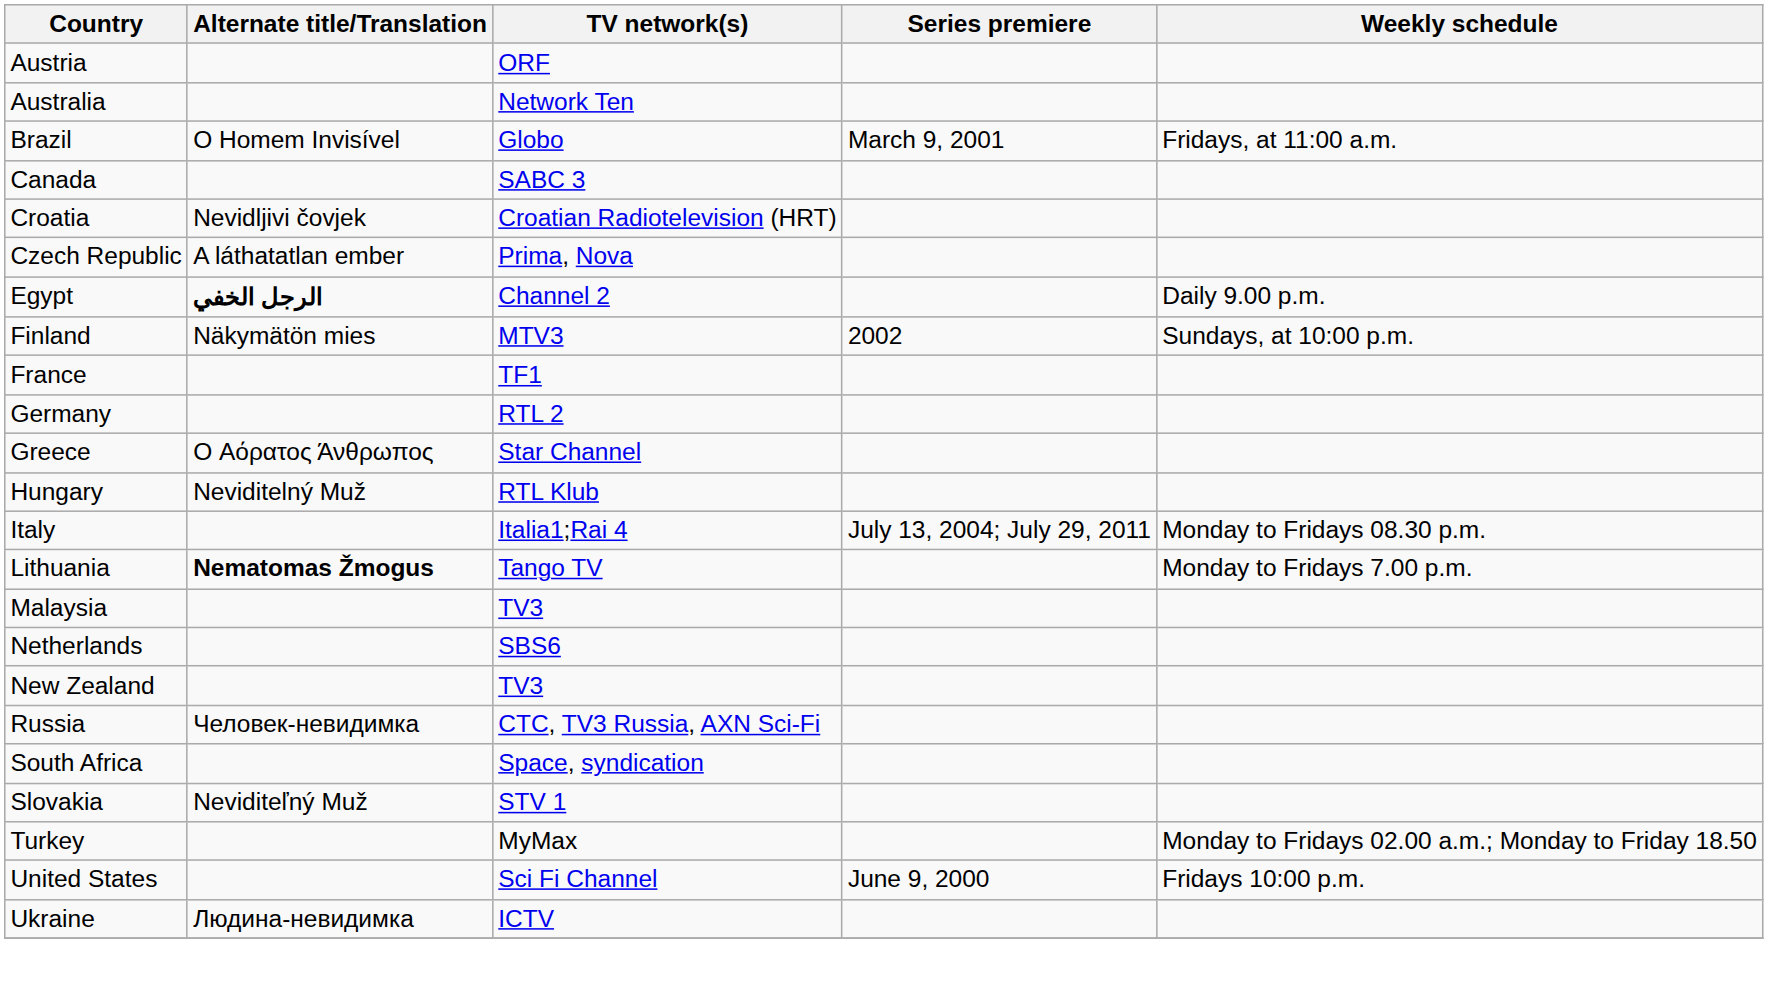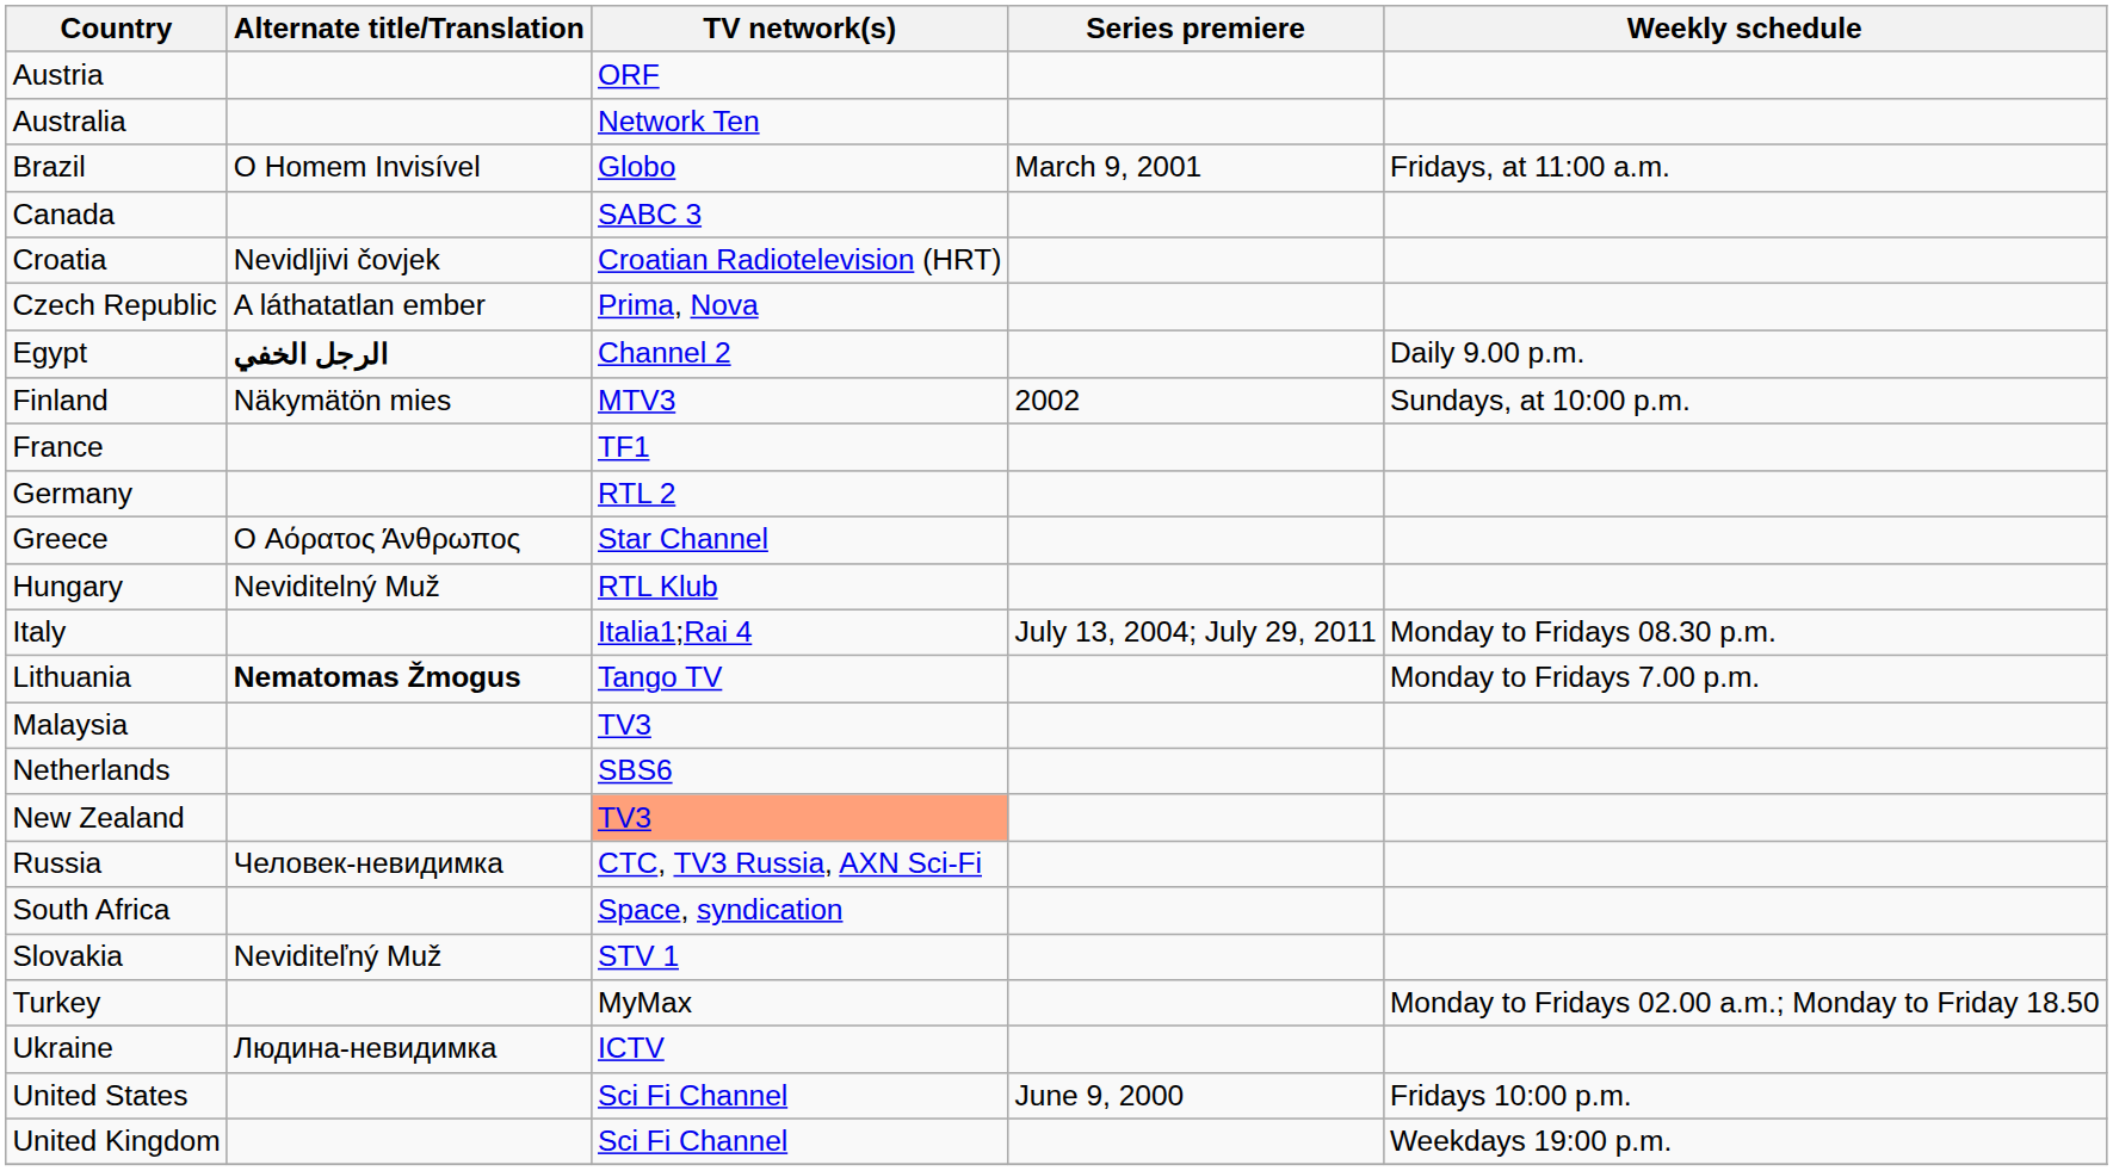 <table class="wikitable">
 <tr>
 <th>Country</th>
 <th>Alternate title/Translation</th>
 <th>TV network(s)</th>
 <th>Series premiere</th>
 <th>Weekly schedule</th>
 </tr>
 <tr>
 <td> Austria</td>
 <td></td>
 <td><a href='#'>ORF</a></td>
 <td></td>
 <td></td>
 </tr>
 <tr>
 <td> Australia</td>
 <td></td>
 <td><a href='#'>Network Ten</a></td>
 <td></td>
 <td></td>
 </tr>
 <tr>
 <td> Brazil</td>
 <td>O Homem Invisível</td>
 <td><a href='#'>Globo</a></td>
 <td>March 9, 2001</td>
 <td>Fridays, at 11:00 a.m.</td>
 </tr>
 <tr>
 <td> Canada</td>
 <td></td>
 <td><a href='#'>SABC 3</a></td>
 <td></td>
 <td></td>
 </tr>
 <tr>
 <td> Croatia</td>
 <td>Nevidljivi čovjek</td>
 <td><a href='#'>Croatian Radiotelevision</a> (HRT)</td>
 <td></td>
 <td></td>
 </tr>
 <tr>
 <td> Czech Republic</td>
 <td>A láthatatlan ember</td>
 <td><a href='#'>Prima</a>, <a href='#'>Nova</a></td>
 <td></td>
 <td></td>
 </tr>
 <tr>
 <td> Egypt</td>
 <td><strong>الرجل الخفي</strong></td>
 <td><a href='#'>Channel 2</a></td>
 <td></td>
 <td>Daily 9.00 p.m.</td>
 </tr>
 <tr>
 <td> Finland</td>
 <td>Näkymätön mies</td>
 <td><a href='#'>MTV3</a></td>
 <td>2002</td>
 <td>Sundays, at 10:00 p.m.</td>
 </tr>
 <tr>
 <td> France</td>
 <td></td>
 <td><a href='#'>TF1</a></td>
 <td></td>
 <td></td>
 </tr>
 <tr>
 <td> Germany</td>
 <td></td>
 <td><a href='#'>RTL 2</a></td>
 <td></td>
 <td></td>
 </tr>
 <tr>
 <td> Greece</td>
 <td>O Αόρατος Άνθρωπος</td>
 <td><a href='#'>Star Channel</a></td>
 <td></td>
 <td></td>
 </tr>
 <tr>
 <td> Hungary</td>
 <td>Neviditelný Muž</td>
 <td><a href='#'>RTL Klub</a></td>
 <td></td>
 <td></td>
 </tr>
 <tr>
 <td> Italy</td>
 <td></td>
 <td><a href='#'>Italia1</a>;<a href='#'>Rai 4</a></td>
 <td>July 13, 2004; July 29, 2011</td>
 <td>Monday to Fridays 08.30 p.m.</td>
 </tr>
 <tr>
 <td> Lithuania</td>
 <td><strong>Nematomas Žmogus</strong></td>
 <td><a href='#'>Tango TV</a></td>
 <td></td>
 <td>Monday to Fridays 7.00 p.m.</td>
 </tr>
 <tr>
 <td> Malaysia</td>
 <td></td>
 <td><a href='#'>TV3</a></td>
 <td></td>
 <td></td>
 </tr>
 <tr>
 <td> Netherlands</td>
 <td></td>
 <td><a href='#'>SBS6</a></td>
 <td></td>
 <td></td>
 </tr>
 <tr>
 <td> New Zealand</td>
 <td></td>
-<td><a href='#'>TV3</a></td>
+<td style="background: lightsalmon;"><a href='#'>TV3</a></td>
 <td></td>
 <td></td>
 </tr>
 <tr>
 <td> Russia</td>
 <td>Человек-невидимка</td>
 <td><a href='#'>CTC</a>, <a href='#'>TV3 Russia</a>, <a href='#'>AXN Sci-Fi</a></td>
 <td></td>
 <td></td>
 </tr>
 <tr>
 <td> South Africa</td>
 <td></td>
 <td><a href='#'>Space</a>, <a href='#'>syndication</a></td>
 <td></td>
 <td></td>
 </tr>
 <tr>
 <td> Slovakia</td>
 <td>Neviditeľný Muž</td>
 <td><a href='#'>STV 1</a></td>
 <td></td>
 <td></td>
 </tr>
 <tr>
 <td> Turkey</td>
 <td></td>
 <td>MyMax</td>
 <td></td>
 <td>Monday to Fridays 02.00 a.m.; Monday to Friday 18.50</td>
 </tr>
 <tr>
+<td> Ukraine</td>
+<td>Людина-невидимка</td>
+<td><a href='#'>ICTV</a></td>
+<td></td>
+<td></td>
+</tr>
+<tr>
 <td> United States</td>
 <td></td>
 <td><a href='#'>Sci Fi Channel</a></td>
 <td>June 9, 2000</td>
 <td>Fridays 10:00 p.m.</td>
 </tr>
 <tr>
-<td> Ukraine</td>
-<td>Людина-невидимка</td>
-<td><a href='#'>ICTV</a></td>
+<td> United Kingdom</td>
 <td></td>
+<td><a href='#'>Sci Fi Channel</a></td>
 <td></td>
+<td>Weekdays 19:00 p.m.</td>
 </tr>
 <tr>
 </tr>
 </table>
